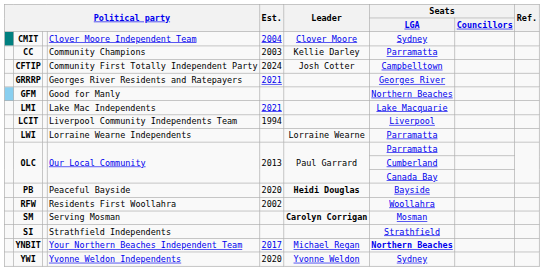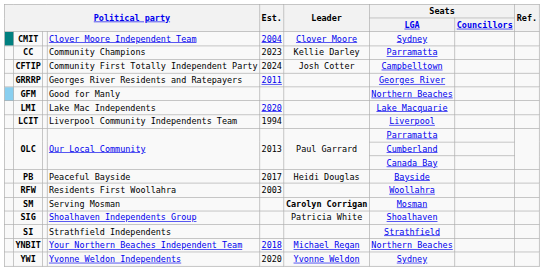 <table class="wikitable" style="text-align:center">
 <tr>
 <th colspan="4" rowspan="2"><a href='#'>Political party</a></th>
 <th rowspan="2">Est.</th>
 <th rowspan="2">Leader</th>
 <th colspan="2">Seats</th>
 <th rowspan="2">Ref.</th>
 </tr>
 <tr>
 <th><a href='#'>LGA</a></th>
 <th><a href='#'>Councillors</a></th>
 </tr>
 <tr>
 <td bgcolor="#008080"></td>
 <td><strong>CMIT</strong></td>
 <td></td>
 <td style="text-align:left;"><a href='#'>Clover Moore Independent Team</a></td>
 <td><a href='#'>2004</a></td>
 <td><a href='#'>Clover Moore</a></td>
 <td><a href='#'>Sydney</a></td>
 <td></td>
 <td></td>
 </tr>
 <tr>
 <td> </td>
 <td><strong>CC</strong></td>
 <td></td>
 <td style="text-align:left;">Community Champions</td>
-<td>2003</td>
+<td>2023</td>
 <td>Kellie Darley</td>
 <td><a href='#'>Parramatta</a></td>
 <td></td>
 <td></td>
 </tr>
 <tr>
 <td> </td>
 <td><strong>CFTIP</strong></td>
 <td></td>
 <td style="text-align:left;">Community First Totally Independent Party</td>
 <td>2024</td>
 <td>Josh Cotter</td>
 <td><a href='#'>Campbelltown</a></td>
 <td></td>
 <td></td>
 </tr>
 <tr>
 <td> </td>
 <td><strong>GRRRP</strong></td>
 <td></td>
 <td style="text-align:left;">Georges River Residents and Ratepayers</td>
-<td><a href='#'>2021</a></td>
+<td><a href='#'>2011</a></td>
 <td></td>
 <td><a href='#'>Georges River</a></td>
 <td></td>
 <td></td>
 </tr>
 <tr>
 <td bgcolor="#89CFF0"></td>
 <td><strong>GFM</strong></td>
 <td></td>
 <td style="text-align:left;">Good for Manly</td>
 <td></td>
 <td></td>
 <td><a href='#'>Northern Beaches</a></td>
 <td></td>
 <td></td>
 </tr>
 <tr>
 <td> </td>
 <td><strong>LMI</strong></td>
 <td></td>
 <td style="text-align:left;">Lake Mac Independents</td>
-<td><a href='#'>2021</a></td>
+<td><a href='#'>2020</a></td>
 <td></td>
 <td><a href='#'>Lake Macquarie</a></td>
 <td></td>
 <td></td>
 </tr>
 <tr>
 <td> </td>
 <td><strong>LCIT</strong></td>
 <td></td>
 <td style="text-align:left;">Liverpool Community Independents Team</td>
 <td>1994</td>
 <td></td>
 <td><a href='#'>Liverpool</a></td>
-<td></td>
-<td></td>
-</tr>
-<tr>
-<td> </td>
-<td><strong>LWI</strong></td>
-<td></td>
-<td style="text-align:left;">Lorraine Wearne Independents</td>
-<td></td>
-<td>Lorraine Wearne</td>
-<td><a href='#'>Parramatta</a></td>
 <td></td>
 <td></td>
 </tr>
 <tr>
 <td rowspan="3"; > </td>
 <td rowspan="3"><strong>OLC</strong></td>
 <td rowspan="3"></td>
 <td style="text-align:left;" rowspan="3"><a href='#'>Our Local Community</a></td>
 <td rowspan="3">2013</td>
 <td rowspan="3">Paul Garrard</td>
 <td><a href='#'>Parramatta</a></td>
 <td></td>
 <td rowspan="3"></td>
 </tr>
 <tr>
 <td><a href='#'>Cumberland</a></td>
 <td></td>
 </tr>
 <tr>
 <td><a href='#'>Canada Bay</a></td>
 <td></td>
 </tr>
 <tr>
 <td> </td>
 <td><strong>PB</strong></td>
 <td></td>
 <td style="text-align:left;">Peaceful Bayside</td>
-<td>2020</td>
-<td><strong>Heidi Douglas</strong></td>
+<td>2017</td>
+<td>Heidi Douglas</td>
 <td><a href='#'>Bayside</a></td>
 <td></td>
 <td></td>
 </tr>
 <tr>
 <td> </td>
 <td><strong>RFW</strong></td>
 <td></td>
 <td style="text-align:left;">Residents First Woollahra</td>
-<td>2002</td>
+<td>2003</td>
 <td></td>
 <td><a href='#'>Woollahra</a></td>
 <td></td>
 <td></td>
 </tr>
 <tr>
 <td> </td>
 <td><strong>SM</strong></td>
 <td></td>
 <td style="text-align:left;">Serving Mosman</td>
 <td></td>
 <td><strong>Carolyn Corrigan</strong></td>
 <td><a href='#'>Mosman</a></td>
+<td></td>
+<td></td>
+</tr>
+<tr>
+<td> </td>
+<td><strong>SIG</strong></td>
+<td></td>
+<td style="text-align:left;"><a href='#'>Shoalhaven Independents Group</a></td>
+<td></td>
+<td>Patricia White</td>
+<td><a href='#'>Shoalhaven</a></td>
 <td></td>
 <td></td>
 </tr>
 <tr>
 <td> </td>
 <td><strong>SI</strong></td>
 <td></td>
 <td style="text-align:left;">Strathfield Independents</td>
 <td></td>
 <td></td>
 <td><a href='#'>Strathfield</a></td>
 <td></td>
 <td></td>
 </tr>
 <tr>
 <td> </td>
 <td><strong>YNBIT</strong></td>
 <td></td>
 <td style="text-align:left;"><a href='#'>Your Northern Beaches Independent Team</a></td>
-<td><a href='#'>2017</a></td>
+<td><a href='#'>2018</a></td>
 <td><a href='#'>Michael Regan</a></td>
-<td><strong><a href='#'>Northern Beaches</a></strong></td>
+<td><a href='#'>Northern Beaches</a></td>
 <td></td>
 <td></td>
 </tr>
 <tr>
 <td> </td>
 <td><strong>YWI</strong></td>
 <td></td>
 <td style="text-align:left;"><a href='#'>Yvonne Weldon Independents</a></td>
 <td>2020</td>
 <td><a href='#'>Yvonne Weldon</a></td>
 <td><a href='#'>Sydney</a></td>
 <td></td>
 <td></td>
 </tr>
 </table>
